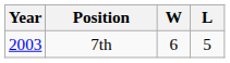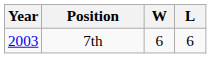 <table class="wikitable" style="text-align: center;">
 <tr>
 <th>Year</th>
 <th width="100">Position</th>
 <th width="25">W</th>
 <th width="25">L</th>
 </tr>
 <tr>
 <td> <a href='#'>2003</a></td>
 <td>7th</td>
 <td>6</td>
-<td>5</td>
+<td>6</td>
 </tr>
 </table>
